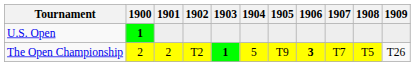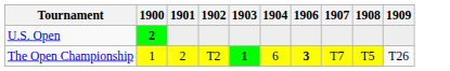 <table class="wikitable" style="font-size:95%;text-align:center;">
 <tr>
 <th>Tournament</th>
 <th>1900</th>
 <th>1901</th>
 <th>1902</th>
 <th>1903</th>
 <th>1904</th>
-<th>1905</th>
 <th>1906</th>
 <th>1907</th>
 <th>1908</th>
 <th>1909</th>
 </tr>
 <tr>
 <td align=left><a href='#'>U.S. Open</a></td>
-<td style="background:lime;"><strong>1</strong></td>
-<td style="background:#eeeeee;"></td>
+<td style="background:lime;"><strong>2</strong></td>
 <td style="background:#eeeeee;"></td>
 <td style="background:#eeeeee;"></td>
 <td style="background:#eeeeee;"></td>
 <td style="background:#eeeeee;"></td>
 <td style="background:#eeeeee;"></td>
 <td style="background:#eeeeee;"></td>
 <td style="background:#eeeeee;"></td>
 <td style="background:#eeeeee;"></td>
 </tr>
 <tr>
 <td align=left><a href='#'>The Open Championship</a></td>
-<td style="background:yellow;">2</td>
+<td style="background:yellow;">1</td>
 <td style="background:yellow;">2</td>
 <td style="background:yellow;">T2</td>
 <td style="background:lime;"><strong>1</strong></td>
-<td style="background:yellow;">5</td>
-<td style="background:yellow;">T9</td>
+<td style="background:yellow;">6</td>
 <td style="background:yellow;"><strong>3</strong></td>
 <td style="background:yellow;">T7</td>
 <td style="background:yellow;">T5</td>
 <td>T26</td>
 </tr>
 </table>
